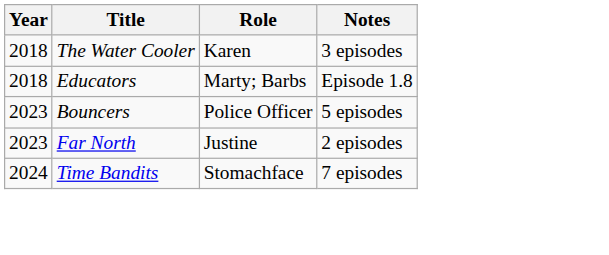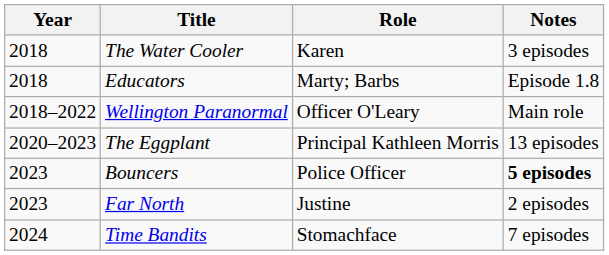 <table class="wikitable">
 <tr>
 <th>Year</th>
 <th>Title</th>
 <th>Role</th>
 <th>Notes</th>
 </tr>
 <tr>
 <td>2018</td>
 <td><em>The Water Cooler</em></td>
 <td>Karen</td>
 <td>3 episodes</td>
 </tr>
 <tr>
 <td>2018</td>
 <td><em>Educators</em></td>
 <td>Marty; Barbs</td>
 <td>Episode 1.8</td>
 </tr>
 <tr>
+<td>2018–2022</td>
+<td><em><a href='#'>Wellington Paranormal</a></em></td>
+<td>Officer O'Leary</td>
+<td>Main role</td>
+</tr>
+<tr>
+<td>2020–2023</td>
+<td><em>The Eggplant</em></td>
+<td>Principal Kathleen Morris</td>
+<td>13 episodes</td>
+</tr>
+<tr>
 <td>2023</td>
 <td><em>Bouncers</em></td>
 <td>Police Officer</td>
-<td>5 episodes</td>
+<td><strong>5 episodes</strong></td>
 </tr>
 <tr>
 <td>2023</td>
 <td><em><a href='#'>Far North</a></em></td>
 <td>Justine</td>
 <td>2 episodes</td>
 </tr>
 <tr>
 <td>2024</td>
 <td><em><a href='#'>Time Bandits</a></em></td>
 <td>Stomachface</td>
 <td>7 episodes</td>
 </tr>
 </table>
